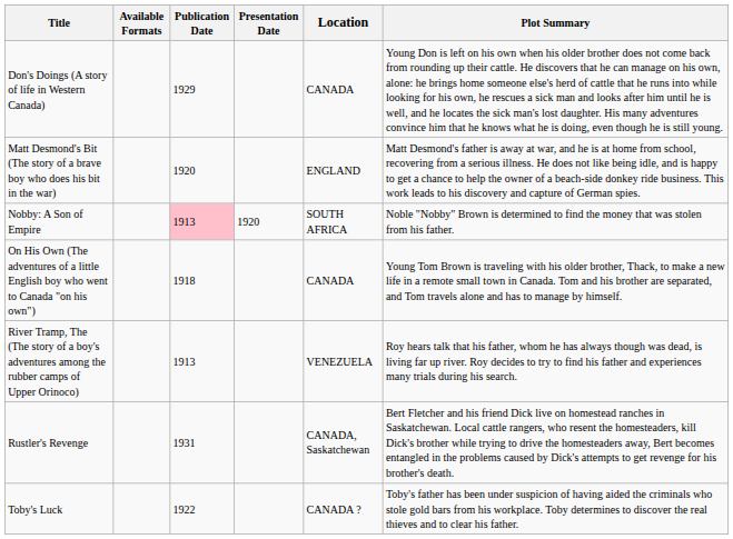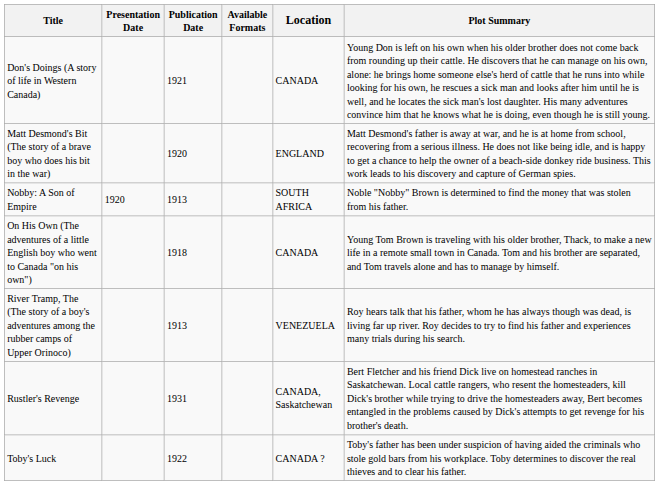 <table class="wikitable sortable">
 <tr>
 <th><small>Title</small></th>
+<th><small>Presentation Date</small></th>
+<th><small>Publication Date</small></th>
 <th><small>Available Formats</small></th>
-<th><small>Publication Date</small></th>
-<th><small>Presentation Date</small></th>
 <th>Location</th>
 <th><small>Plot Summary</small></th>
 </tr>
 <tr>
 <td><small>Don's Doings (A story of life in Western Canada)</small></td>
 <td></td>
-<td><small>1929</small></td>
+<td><small>1921</small></td>
 <td></td>
 <td><small>CANADA</small></td>
 <td><small>Young Don is left on his own when his older brother does not come back from rounding up their cattle. He discovers that he can manage on his own, alone: he brings home someone else's herd of cattle that he runs into while looking for his own, he rescues a sick man and looks after him until he is well, and he locates the sick man's lost daughter. His many adventures convince him that he knows what he is doing, even though he is still young.</small></td>
 </tr>
 <tr>
 <td><small>Matt Desmond's Bit (The story of a brave boy who does his bit in the war)</small></td>
 <td></td>
 <td><small>1920</small></td>
 <td></td>
 <td><small>ENGLAND</small></td>
 <td><small>Matt Desmond's father is away at war, and he is at home from school, recovering from a serious illness. He does not like being idle, and is happy to get a chance to help the owner of a beach-side donkey ride business. This work leads to his discovery and capture of German spies.</small></td>
 </tr>
 <tr>
 <td><small>Nobby: A Son of Empire</small></td>
+<td><small>1920</small></td>
+<td><small>1913</small></td>
 <td></td>
-<td style="background: pink;"><small>1913</small></td>
-<td><small>1920</small></td>
 <td><small>SOUTH AFRICA</small></td>
 <td><small>Noble "Nobby" Brown is determined to find the money that was stolen from his father.</small></td>
 </tr>
 <tr>
 <td><small>On His Own (The adventures of a little English boy who went to Canada "on his own")</small></td>
 <td></td>
 <td><small>1918</small></td>
 <td></td>
 <td><small>CANADA</small></td>
 <td><small>Young Tom Brown is traveling with his older brother, Thack, to make a new life in a remote small town in Canada. Tom and his brother are separated, and Tom travels alone and has to manage by himself.</small></td>
 </tr>
 <tr>
 <td><small>River Tramp, The (The story of a boy's adventures among the rubber camps of Upper Orinoco)</small></td>
 <td></td>
 <td><small>1913</small></td>
 <td></td>
 <td><small>VENEZUELA</small></td>
 <td><small>Roy hears talk that  his father, whom he has always though was dead, is living far up river. Roy decides to try to find his father and experiences many trials during his search.</small></td>
 </tr>
 <tr>
 <td><small>Rustler's Revenge</small></td>
 <td></td>
 <td><small>1931</small></td>
 <td></td>
 <td><small>CANADA, Saskatchewan</small></td>
 <td><small>Bert Fletcher and his friend Dick live on homestead ranches in Saskatchewan. Local cattle rangers, who resent the homesteaders, kill Dick's brother while trying to drive the homesteaders away, Bert becomes entangled in the problems caused by Dick's attempts to get revenge for his brother's death.</small></td>
 </tr>
 <tr>
 <td><small>Toby's Luck</small></td>
 <td></td>
 <td><small>1922</small></td>
 <td></td>
 <td><small>CANADA ?</small></td>
 <td><small>Toby's father has been under suspicion of having aided the criminals who stole gold bars from his workplace. Toby determines to discover the real thieves and to clear his father.</small></td>
 </tr>
 </table>
